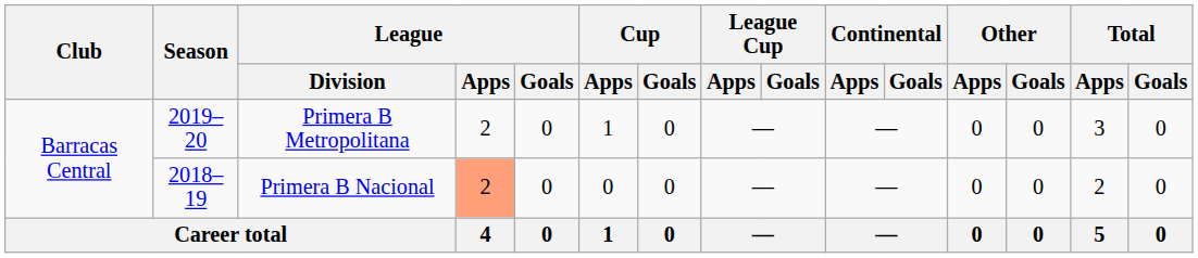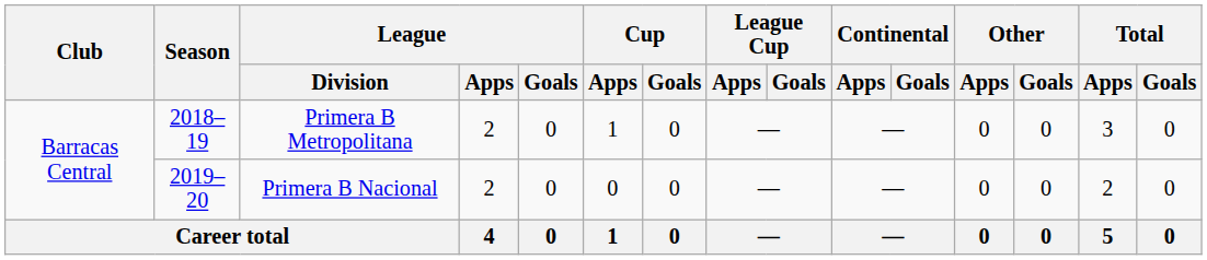 <table class="wikitable" style="text-align:center">
 <tr>
 <th rowspan="2">Club</th>
 <th rowspan="2">Season</th>
 <th colspan="3">League</th>
 <th colspan="2">Cup</th>
 <th colspan="2">League Cup</th>
 <th colspan="2">Continental</th>
 <th colspan="2">Other</th>
 <th colspan="2">Total</th>
 </tr>
 <tr>
 <th>Division</th>
 <th>Apps</th>
 <th>Goals</th>
 <th>Apps</th>
 <th>Goals</th>
 <th>Apps</th>
 <th>Goals</th>
 <th>Apps</th>
 <th>Goals</th>
 <th>Apps</th>
 <th>Goals</th>
 <th>Apps</th>
 <th>Goals</th>
 </tr>
 <tr>
 <td rowspan="2"><a href='#'>Barracas Central</a></td>
-<td><a href='#'>2019–20</a></td>
+<td><a href='#'>2018–19</a></td>
 <td rowspan="1"><a href='#'>Primera B Metropolitana</a></td>
 <td>2</td>
 <td>0</td>
 <td>1</td>
 <td>0</td>
 <td colspan="2">—</td>
 <td colspan="2">—</td>
 <td>0</td>
 <td>0</td>
 <td>3</td>
 <td>0</td>
 </tr>
 <tr>
-<td><a href='#'>2018–19</a></td>
+<td><a href='#'>2019–20</a></td>
 <td rowspan="1"><a href='#'>Primera B Nacional</a></td>
-<td style="background: lightsalmon;">2</td>
+<td>2</td>
 <td>0</td>
 <td>0</td>
 <td>0</td>
 <td colspan="2">—</td>
 <td colspan="2">—</td>
 <td>0</td>
 <td>0</td>
 <td>2</td>
 <td>0</td>
 </tr>
 <tr>
 <th colspan="3">Career total</th>
 <th>4</th>
 <th>0</th>
 <th>1</th>
 <th>0</th>
 <th colspan="2">—</th>
 <th colspan="2">—</th>
 <th>0</th>
 <th>0</th>
 <th>5</th>
 <th>0</th>
 </tr>
 </table>
